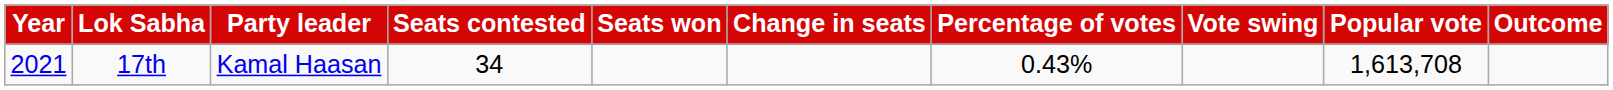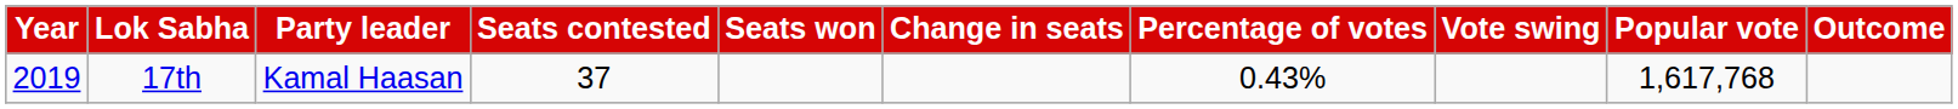 <table class="wikitable sortable" style="text-align: center;">
 <tr>
 <th style="background-color:#D60505;color:white">Year</th>
 <th style="background-color:#D60505;color:white">Lok Sabha</th>
 <th style="background-color:#D60505;color:white">Party leader</th>
 <th style="background-color:#D60505;color:white">Seats contested</th>
 <th style="background-color:#D60505;color:white">Seats won</th>
 <th style="background-color:#D60505;color:white">Change in seats</th>
 <th style="background-color:#D60505;color:white">Percentage of votes</th>
 <th style="background-color:#D60505;color:white">Vote swing</th>
 <th style="background-color:#D60505;color:white">Popular vote</th>
 <th style="background-color:#D60505;color:white">Outcome</th>
 </tr>
 <tr>
-<td><a href='#'>2021</a></td>
+<td><a href='#'>2019</a></td>
 <td><a href='#'>17th</a></td>
 <td rowspan=2><a href='#'>Kamal&nbsp;Haasan</a></td>
-<td>34</td>
+<td>37</td>
 <td></td>
 <td></td>
 <td>0.43%</td>
 <td></td>
-<td>1,613,708</td>
+<td>1,617,768</td>
 <td></td>
 </tr>
 </table>
